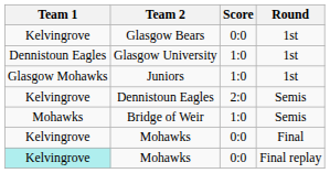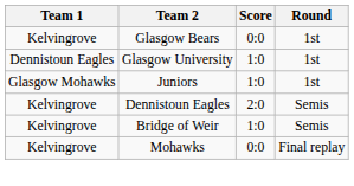 <table class="wikitable" style="text-align:center;">
 <tr>
 <th>Team 1</th>
 <th>Team 2</th>
 <th>Score</th>
 <th>Round</th>
 </tr>
 <tr>
 <td>Kelvingrove</td>
 <td>Glasgow Bears</td>
 <td>0:0</td>
 <td>1st</td>
 </tr>
 <tr>
 <td>Dennistoun Eagles</td>
 <td>Glasgow University</td>
 <td>1:0</td>
 <td>1st</td>
 </tr>
 <tr>
 <td>Glasgow Mohawks</td>
 <td>Juniors</td>
 <td>1:0</td>
 <td>1st</td>
 </tr>
 <tr>
 <td>Kelvingrove</td>
 <td>Dennistoun Eagles</td>
 <td>2:0</td>
 <td>Semis</td>
 </tr>
 <tr>
-<td>Mohawks</td>
+<td>Kelvingrove</td>
 <td>Bridge of Weir</td>
 <td>1:0</td>
 <td>Semis</td>
 </tr>
 <tr>
 <td>Kelvingrove</td>
 <td>Mohawks</td>
 <td>0:0</td>
-<td>Final</td>
-</tr>
-<tr>
-<td style="background: paleturquoise;">Kelvingrove</td>
-<td>Mohawks</td>
-<td>0:0</td>
 <td>Final replay</td>
 </tr>
 </table>
